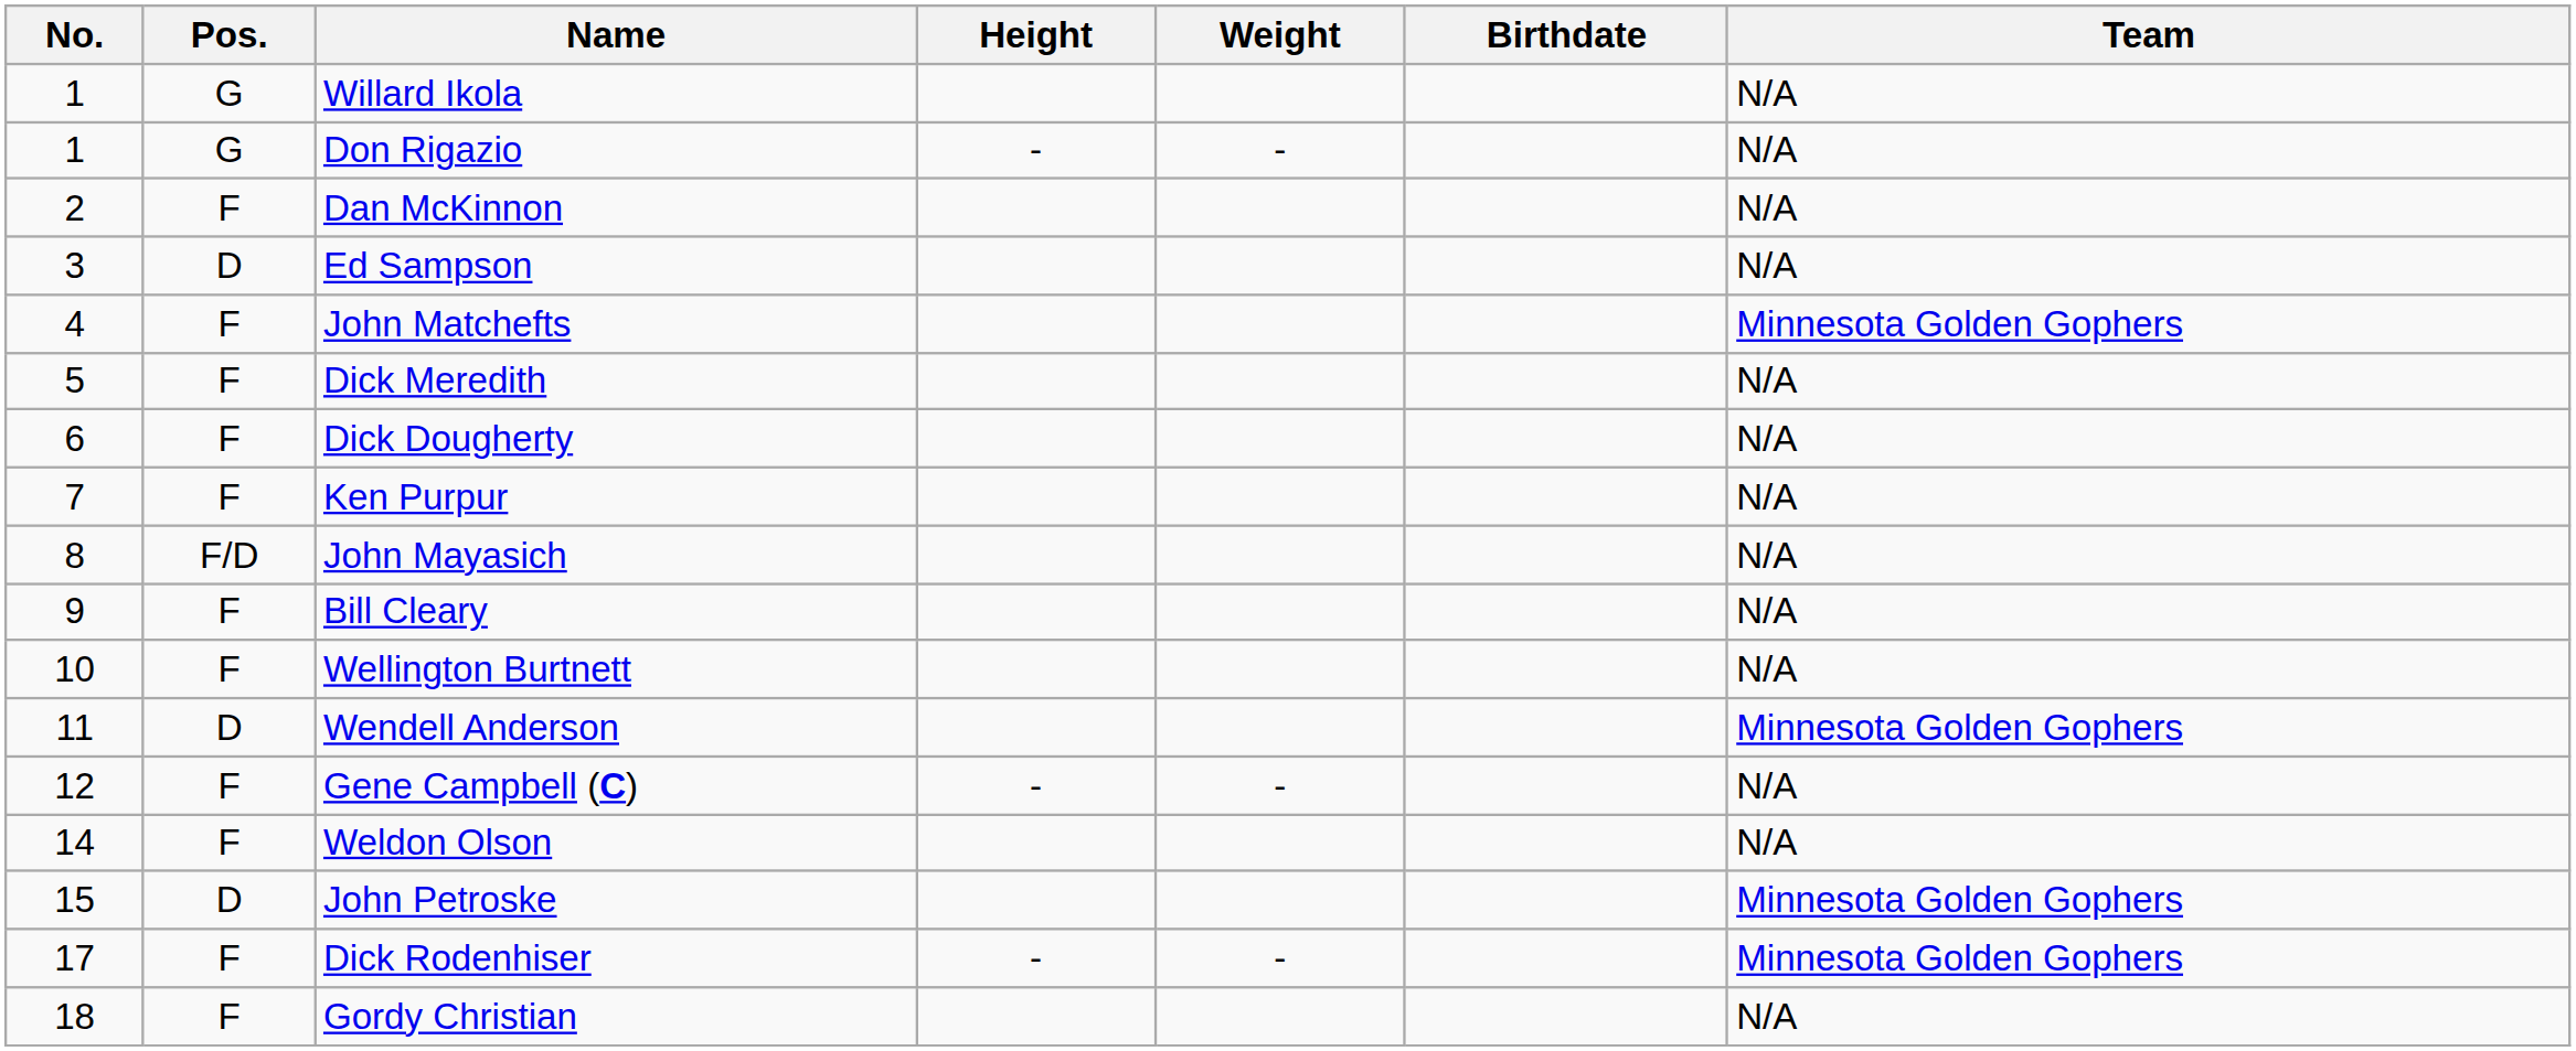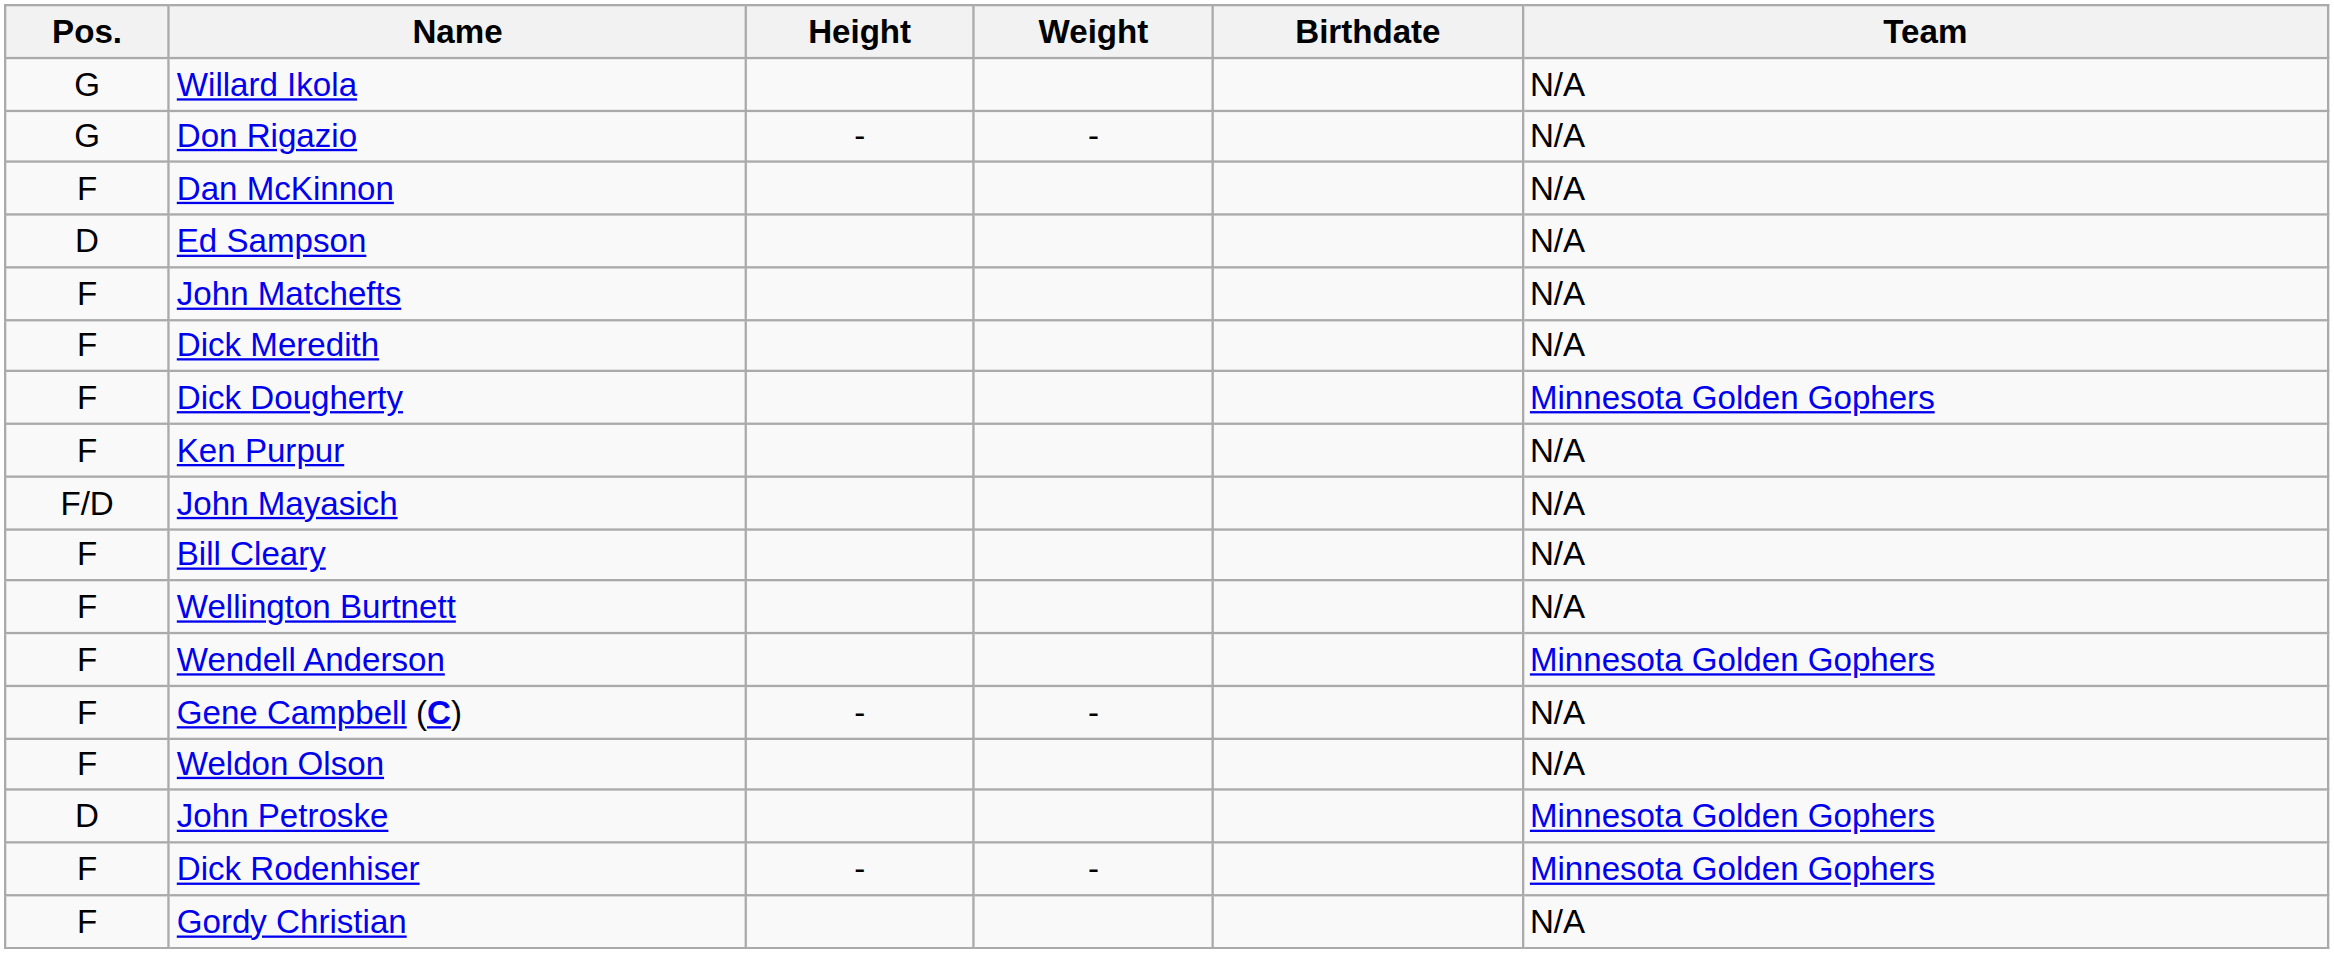 <table class="wikitable sortable" width="80%" style="font-size: 90%; text-align: center;">
 <tr>
-<th>No.</th>
 <th>Pos.</th>
 <th>Name</th>
 <th>Height</th>
 <th>Weight</th>
 <th>Birthdate</th>
 <th>Team</th>
 </tr>
 <tr>
-<td>1</td>
 <td>G</td>
 <td style="text-align:left;"><a href='#'>Willard Ikola</a></td>
 <td></td>
 <td></td>
 <td style="text-align:right;"></td>
 <td style="text-align:left;">N/A</td>
 </tr>
 <tr>
-<td>1</td>
 <td>G</td>
 <td style="text-align:left;"><a href='#'>Don Rigazio</a></td>
 <td>-</td>
 <td>-</td>
 <td style="text-align:right;"></td>
 <td style="text-align:left;">N/A</td>
 </tr>
 <tr>
-<td>2</td>
 <td>F</td>
 <td style="text-align:left;"><a href='#'>Dan McKinnon</a></td>
 <td></td>
 <td></td>
 <td style="text-align:right;"></td>
 <td style="text-align:left;">N/A</td>
 </tr>
 <tr>
-<td>3</td>
 <td>D</td>
 <td style="text-align:left;"><a href='#'>Ed Sampson</a></td>
 <td></td>
 <td></td>
 <td style="text-align:right;"></td>
 <td style="text-align:left;">N/A</td>
 </tr>
 <tr>
-<td>4</td>
 <td>F</td>
 <td style="text-align:left;"><a href='#'>John Matchefts</a></td>
 <td></td>
 <td></td>
 <td style="text-align:right;"></td>
-<td style="text-align:left;"> <a href='#'>Minnesota Golden Gophers</a></td>
+<td style="text-align:left;">N/A</td>
 </tr>
 <tr>
-<td>5</td>
 <td>F</td>
 <td style="text-align:left;"><a href='#'>Dick Meredith</a></td>
 <td></td>
 <td></td>
 <td style="text-align:right;"></td>
 <td style="text-align:left;">N/A</td>
 </tr>
 <tr>
-<td>6</td>
 <td>F</td>
 <td style="text-align:left;"><a href='#'>Dick Dougherty</a></td>
 <td></td>
 <td></td>
 <td style="text-align:right;"></td>
-<td style="text-align:left;">N/A</td>
+<td style="text-align:left;"> <a href='#'>Minnesota Golden Gophers</a></td>
 </tr>
 <tr>
-<td>7</td>
 <td>F</td>
 <td style="text-align:left;"><a href='#'>Ken Purpur</a></td>
 <td></td>
 <td></td>
 <td style="text-align:right;"></td>
 <td style="text-align:left;">N/A</td>
 </tr>
 <tr>
-<td>8</td>
 <td>F/D</td>
 <td style="text-align:left;"><a href='#'>John Mayasich</a></td>
 <td></td>
 <td></td>
 <td style="text-align:right;"></td>
 <td style="text-align:left;">N/A</td>
 </tr>
 <tr>
-<td>9</td>
 <td>F</td>
 <td style="text-align:left;"><a href='#'>Bill Cleary</a></td>
 <td></td>
 <td></td>
 <td style="text-align:right;"></td>
 <td style="text-align:left;">N/A</td>
 </tr>
 <tr>
-<td>10</td>
 <td>F</td>
 <td style="text-align:left;"><a href='#'>Wellington Burtnett</a></td>
 <td></td>
 <td></td>
 <td style="text-align:right;"></td>
 <td style="text-align:left;">N/A</td>
 </tr>
 <tr>
-<td>11</td>
-<td>D</td>
+<td>F</td>
 <td style="text-align:left;"><a href='#'>Wendell Anderson</a></td>
 <td></td>
 <td></td>
 <td style="text-align:right;"></td>
 <td style="text-align:left;"> <a href='#'>Minnesota Golden Gophers</a></td>
 </tr>
 <tr>
-<td>12</td>
 <td>F</td>
 <td style="text-align:left;"><a href='#'>Gene Campbell</a> (<strong><a href='#'>C</a></strong>)</td>
 <td>-</td>
 <td>-</td>
 <td style="text-align:right;"></td>
 <td style="text-align:left;">N/A</td>
 </tr>
 <tr>
-<td>14</td>
 <td>F</td>
 <td style="text-align:left;"><a href='#'>Weldon Olson</a></td>
 <td></td>
 <td></td>
 <td style="text-align:right;"></td>
 <td style="text-align:left;">N/A</td>
 </tr>
 <tr>
-<td>15</td>
 <td>D</td>
 <td style="text-align:left;"><a href='#'>John Petroske</a></td>
 <td></td>
 <td></td>
 <td style="text-align:right;"></td>
 <td style="text-align:left;"> <a href='#'>Minnesota Golden Gophers</a></td>
 </tr>
 <tr>
-<td>17</td>
 <td>F</td>
 <td style="text-align:left;"><a href='#'>Dick Rodenhiser</a></td>
 <td>-</td>
 <td>-</td>
 <td style="text-align:right;"></td>
 <td style="text-align:left;"> <a href='#'>Minnesota Golden Gophers</a></td>
 </tr>
 <tr>
-<td>18</td>
 <td>F</td>
 <td style="text-align:left;"><a href='#'>Gordy Christian</a></td>
 <td></td>
 <td></td>
 <td style="text-align:right;"></td>
 <td style="text-align:left;">N/A</td>
 </tr>
 </table>
